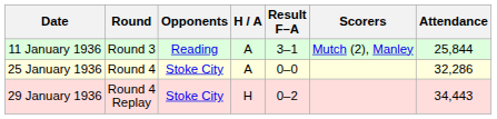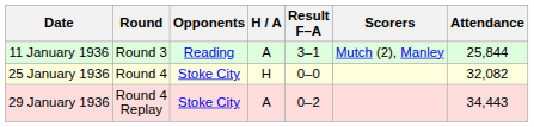 <table class="wikitable" style="text-align:center">
 <tr>
 <th>Date</th>
 <th>Round</th>
 <th>Opponents</th>
 <th>H / A</th>
 <th>Result<br>F–A</th>
 <th>Scorers</th>
 <th>Attendance</th>
 </tr>
 <tr bgcolor="#ddffdd">
 <td>11 January 1936</td>
 <td>Round 3</td>
 <td><a href='#'>Reading</a></td>
 <td>A</td>
 <td>3–1</td>
 <td><a href='#'>Mutch</a> (2), <a href='#'>Manley</a></td>
 <td>25,844</td>
 </tr>
 <tr bgcolor="#ffffdd">
 <td>25 January 1936</td>
 <td>Round 4</td>
 <td><a href='#'>Stoke City</a></td>
-<td>A</td>
+<td>H</td>
 <td>0–0</td>
 <td></td>
-<td>32,286</td>
+<td>32,082</td>
 </tr>
 <tr bgcolor="#ffdddd">
 <td>29 January 1936</td>
 <td>Round 4<br>Replay</td>
 <td><a href='#'>Stoke City</a></td>
-<td>H</td>
+<td>A</td>
 <td>0–2</td>
 <td></td>
 <td>34,443</td>
 </tr>
 </table>
